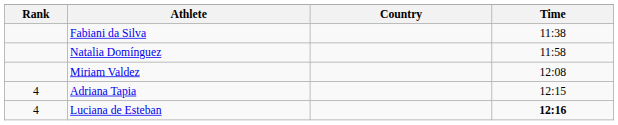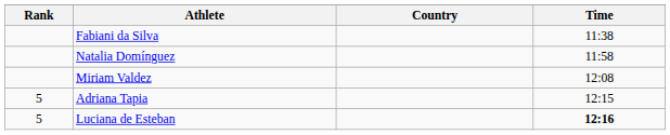 <table class="wikitable sortable" style=" text-align:center; font-size:95%;" width="50%">
 <tr>
 </tr>
 <tr>
 <th width=5%>Rank</th>
 <th width=20%>Athlete</th>
 <th width=15%>Country</th>
 <th width=10%>Time</th>
 </tr>
 <tr>
 <td align=center></td>
 <td align=left><a href='#'>Fabiani da Silva</a></td>
 <td align=left></td>
 <td>11:38</td>
 </tr>
 <tr>
 <td align=center></td>
 <td align=left><a href='#'>Natalia Domínguez</a></td>
 <td align=left></td>
 <td>11:58</td>
 </tr>
 <tr>
 <td align=center></td>
 <td align=left><a href='#'>Miriam Valdez</a></td>
 <td align=left></td>
 <td>12:08</td>
 </tr>
 <tr>
-<td align=center>4</td>
+<td align=center>5</td>
 <td align=left><a href='#'>Adriana Tapia</a></td>
 <td align=left></td>
 <td>12:15</td>
 </tr>
 <tr>
-<td align=center>4</td>
+<td align=center>5</td>
 <td align=left><a href='#'>Luciana de Esteban</a></td>
 <td align=left></td>
 <td><strong>12:16</strong></td>
 </tr>
 </table>
